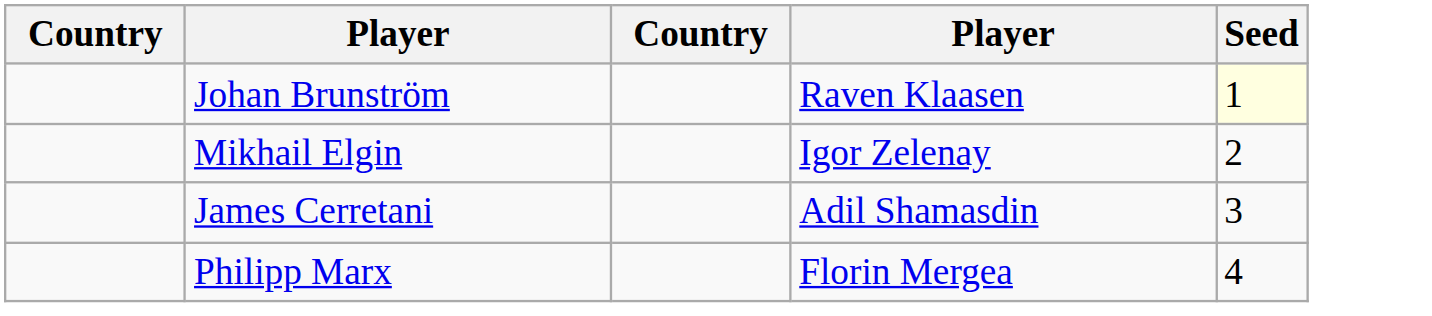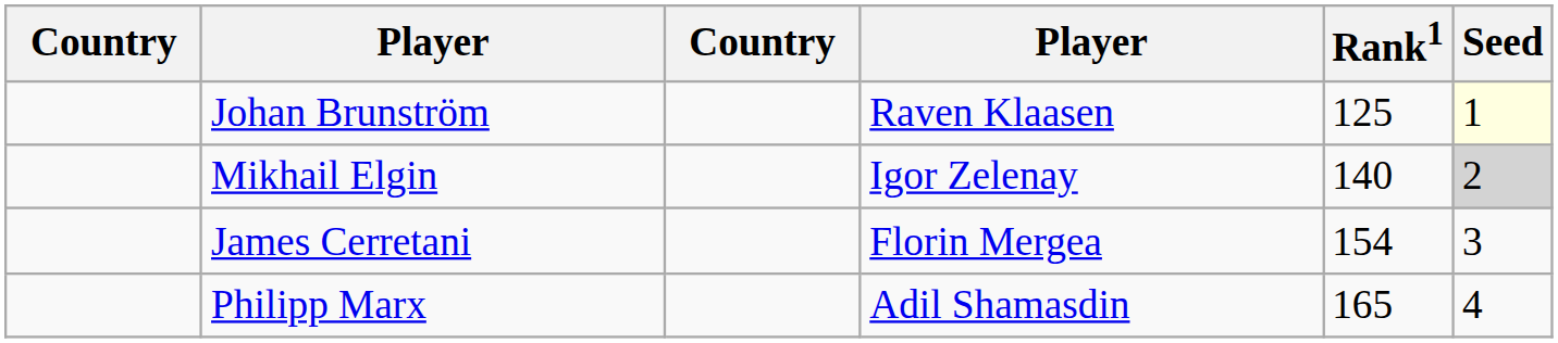 <table class="sortable wikitable">
 <tr>
 <th width="70">Country</th>
 <th width="175">Player</th>
 <th width="70">Country</th>
 <th width="175">Player</th>
+<th>Rank<sup>1</sup></th>
 <th>Seed</th>
 </tr>
 <tr>
 <td></td>
 <td><a href='#'>Johan Brunström</a></td>
 <td></td>
 <td><a href='#'>Raven Klaasen</a></td>
+<td>125</td>
 <td style="background: lightyellow;">1</td>
 </tr>
 <tr>
 <td></td>
 <td><a href='#'>Mikhail Elgin</a></td>
 <td></td>
 <td><a href='#'>Igor Zelenay</a></td>
-<td>2</td>
+<td>140</td>
+<td style="background: lightgrey;">2</td>
 </tr>
 <tr>
 <td></td>
 <td><a href='#'>James Cerretani</a></td>
 <td></td>
-<td><a href='#'>Adil Shamasdin</a></td>
+<td><a href='#'>Florin Mergea</a></td>
+<td>154</td>
 <td>3</td>
 </tr>
 <tr>
 <td></td>
 <td><a href='#'>Philipp Marx</a></td>
 <td></td>
-<td><a href='#'>Florin Mergea</a></td>
+<td><a href='#'>Adil Shamasdin</a></td>
+<td>165</td>
 <td>4</td>
 </tr>
 </table>
